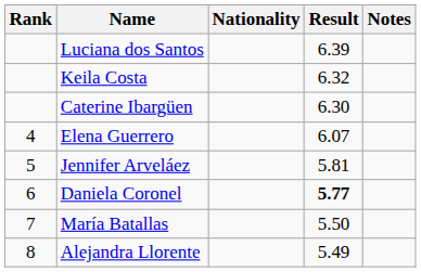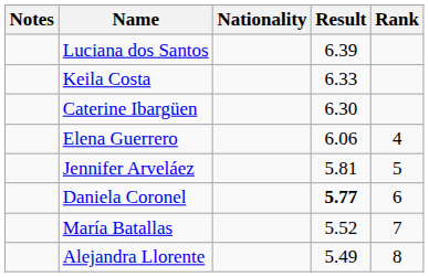 <table class="wikitable sortable" style="text-align:center">
 <tr>
-<th>Rank</th>
+<th>Notes</th>
 <th>Name</th>
 <th>Nationality</th>
 <th>Result</th>
-<th>Notes</th>
+<th>Rank</th>
 </tr>
 <tr>
 <td></td>
 <td align=left><a href='#'>Luciana dos Santos</a></td>
 <td align=left></td>
 <td>6.39</td>
 <td></td>
 </tr>
 <tr>
 <td></td>
 <td align=left><a href='#'>Keila Costa</a></td>
 <td align=left></td>
-<td>6.32</td>
+<td>6.33</td>
 <td></td>
 </tr>
 <tr>
 <td></td>
 <td align=left><a href='#'>Caterine Ibargüen</a></td>
 <td align=left></td>
 <td>6.30</td>
 <td></td>
 </tr>
 <tr>
-<td>4</td>
+<td></td>
 <td align=left><a href='#'>Elena Guerrero</a></td>
 <td align=left></td>
-<td>6.07</td>
-<td></td>
+<td>6.06</td>
+<td>4</td>
 </tr>
 <tr>
-<td>5</td>
+<td></td>
 <td align=left><a href='#'>Jennifer Arveláez</a></td>
 <td align=left></td>
 <td>5.81</td>
-<td></td>
+<td>5</td>
 </tr>
 <tr>
-<td>6</td>
+<td></td>
 <td align=left><a href='#'>Daniela Coronel</a></td>
 <td align=left></td>
 <td><strong>5.77</strong></td>
-<td></td>
+<td>6</td>
 </tr>
 <tr>
-<td>7</td>
+<td></td>
 <td align=left><a href='#'>María Batallas</a></td>
 <td align=left></td>
-<td>5.50</td>
-<td></td>
+<td>5.52</td>
+<td>7</td>
 </tr>
 <tr>
-<td>8</td>
+<td></td>
 <td align=left><a href='#'>Alejandra Llorente</a></td>
 <td align=left></td>
 <td>5.49</td>
-<td></td>
+<td>8</td>
 </tr>
 </table>
